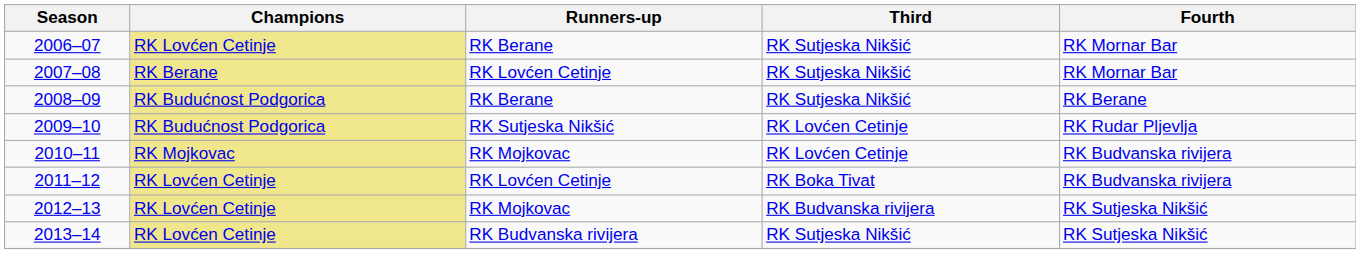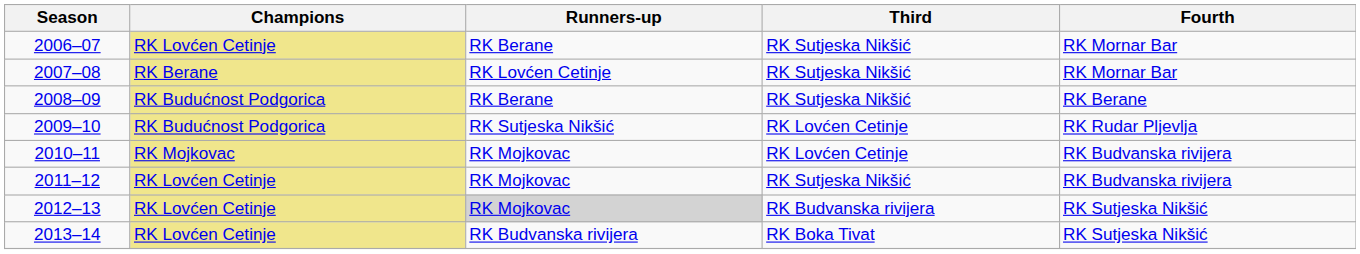 <table class="sortable wikitable" width=100%>
 <tr>
 <th>Season</th>
 <th>Champions</th>
 <th>Runners-up</th>
 <th>Third</th>
 <th>Fourth</th>
 </tr>
 <tr>
 <td align=center><a href='#'>2006–07</a></td>
 <td bgcolor=F0E68C><a href='#'>RK Lovćen Cetinje</a></td>
 <td><a href='#'>RK Berane</a></td>
 <td><a href='#'>RK Sutjeska Nikšić</a></td>
 <td><a href='#'>RK Mornar Bar</a></td>
 </tr>
 <tr>
 <td align=center><a href='#'>2007–08</a></td>
 <td bgcolor=F0E68C><a href='#'>RK Berane</a></td>
 <td><a href='#'>RK Lovćen Cetinje</a></td>
 <td><a href='#'>RK Sutjeska Nikšić</a></td>
 <td><a href='#'>RK Mornar Bar</a></td>
 </tr>
 <tr>
 <td align=center><a href='#'>2008–09</a></td>
 <td bgcolor=F0E68C><a href='#'>RK Budućnost Podgorica</a></td>
 <td><a href='#'>RK Berane</a></td>
 <td><a href='#'>RK Sutjeska Nikšić</a></td>
 <td><a href='#'>RK Berane</a></td>
 </tr>
 <tr>
 <td align=center><a href='#'>2009–10</a></td>
 <td bgcolor=F0E68C><a href='#'>RK Budućnost Podgorica</a></td>
 <td><a href='#'>RK Sutjeska Nikšić</a></td>
 <td><a href='#'>RK Lovćen Cetinje</a></td>
 <td><a href='#'>RK Rudar Pljevlja</a></td>
 </tr>
 <tr>
 <td align=center><a href='#'>2010–11</a></td>
 <td bgcolor=F0E68C><a href='#'>RK Mojkovac</a></td>
 <td><a href='#'>RK Mojkovac</a></td>
 <td><a href='#'>RK Lovćen Cetinje</a></td>
 <td><a href='#'>RK Budvanska rivijera</a></td>
 </tr>
 <tr>
 <td align=center><a href='#'>2011–12</a></td>
 <td bgcolor=F0E68C><a href='#'>RK Lovćen Cetinje</a></td>
-<td><a href='#'>RK Lovćen Cetinje</a></td>
-<td><a href='#'>RK Boka Tivat</a></td>
+<td><a href='#'>RK Mojkovac</a></td>
+<td><a href='#'>RK Sutjeska Nikšić</a></td>
 <td><a href='#'>RK Budvanska rivijera</a></td>
 </tr>
 <tr>
 <td align=center><a href='#'>2012–13</a></td>
 <td bgcolor=F0E68C><a href='#'>RK Lovćen Cetinje</a></td>
-<td><a href='#'>RK Mojkovac</a></td>
+<td style="background: lightgrey;"><a href='#'>RK Mojkovac</a></td>
 <td><a href='#'>RK Budvanska rivijera</a></td>
 <td><a href='#'>RK Sutjeska Nikšić</a></td>
 </tr>
 <tr>
 <td align=center><a href='#'>2013–14</a></td>
 <td bgcolor=F0E68C><a href='#'>RK Lovćen Cetinje</a></td>
 <td><a href='#'>RK Budvanska rivijera</a></td>
-<td><a href='#'>RK Sutjeska Nikšić</a></td>
+<td><a href='#'>RK Boka Tivat</a></td>
 <td><a href='#'>RK Sutjeska Nikšić</a></td>
 </tr>
 <tr>
 </tr>
 </table>
